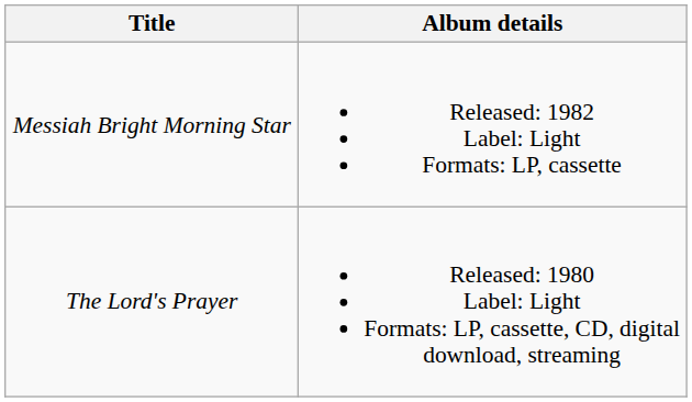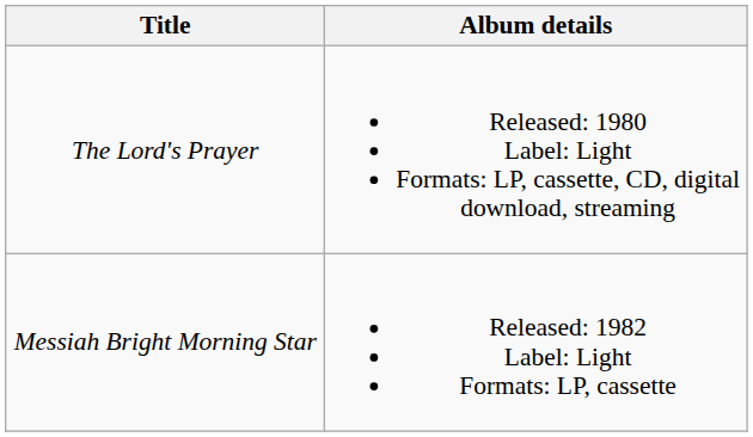 <table class="wikitable plainrowheaders" style="text-align:center;" border="1">
 <tr>
 <th scope="col" style="width:12em;">Title</th>
 <th scope="col" style="width:16em;">Album details</th>
 </tr>
 <tr>
+<td scope="row"><em>The Lord's Prayer</em></td>
+<td><br><ul><li>Released: 1980</li><li>Label: Light</li><li>Formats: LP, cassette, CD, digital download, streaming</li></ul></td>
+</tr>
+<tr>
 <td scope="row"><em>Messiah Bright Morning Star</em></td>
 <td><br><ul><li>Released: 1982</li><li>Label: Light</li><li>Formats: LP, cassette</li></ul></td>
 </tr>
-<tr>
-<td scope="row"><em>The Lord's Prayer</em></td>
-<td><br><ul><li>Released: 1980</li><li>Label: Light</li><li>Formats: LP, cassette, CD, digital download, streaming</li></ul></td>
-</tr>
 </table>
